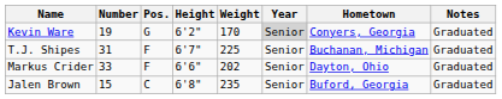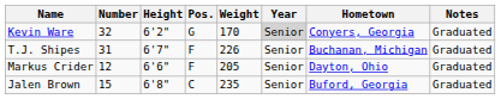 <table class="wikitable sortable" border="1">
 <tr>
 <th>Name</th>
 <th>Number</th>
+<th>Height</th>
 <th>Pos.</th>
-<th>Height</th>
 <th>Weight</th>
 <th>Year</th>
 <th>Hometown</th>
 <th class="unsortable">Notes</th>
 </tr>
 <tr>
 <td><a href='#'>Kevin Ware</a></td>
-<td>19</td>
+<td>32</td>
+<td>6'2"</td>
 <td>G</td>
-<td>6'2"</td>
 <td>170</td>
 <td style="background: lightgrey;">Senior</td>
 <td><a href='#'>Conyers, Georgia</a></td>
 <td>Graduated</td>
 </tr>
 <tr>
 <td>T.J. Shipes</td>
 <td>31</td>
+<td>6'7"</td>
 <td>F</td>
-<td>6'7"</td>
-<td>225</td>
+<td>226</td>
 <td>Senior</td>
 <td><a href='#'>Buchanan, Michigan</a></td>
 <td>Graduated</td>
 </tr>
 <tr>
 <td>Markus Crider</td>
-<td>33</td>
+<td>12</td>
+<td>6'6"</td>
 <td>F</td>
-<td>6'6"</td>
-<td>202</td>
+<td>205</td>
 <td>Senior</td>
 <td><a href='#'>Dayton, Ohio</a></td>
 <td>Graduated</td>
 </tr>
 <tr>
 <td>Jalen Brown</td>
 <td>15</td>
+<td>6'8"</td>
 <td>C</td>
-<td>6'8"</td>
 <td>235</td>
 <td>Senior</td>
 <td><a href='#'>Buford, Georgia</a></td>
 <td>Graduated</td>
 </tr>
 </table>
